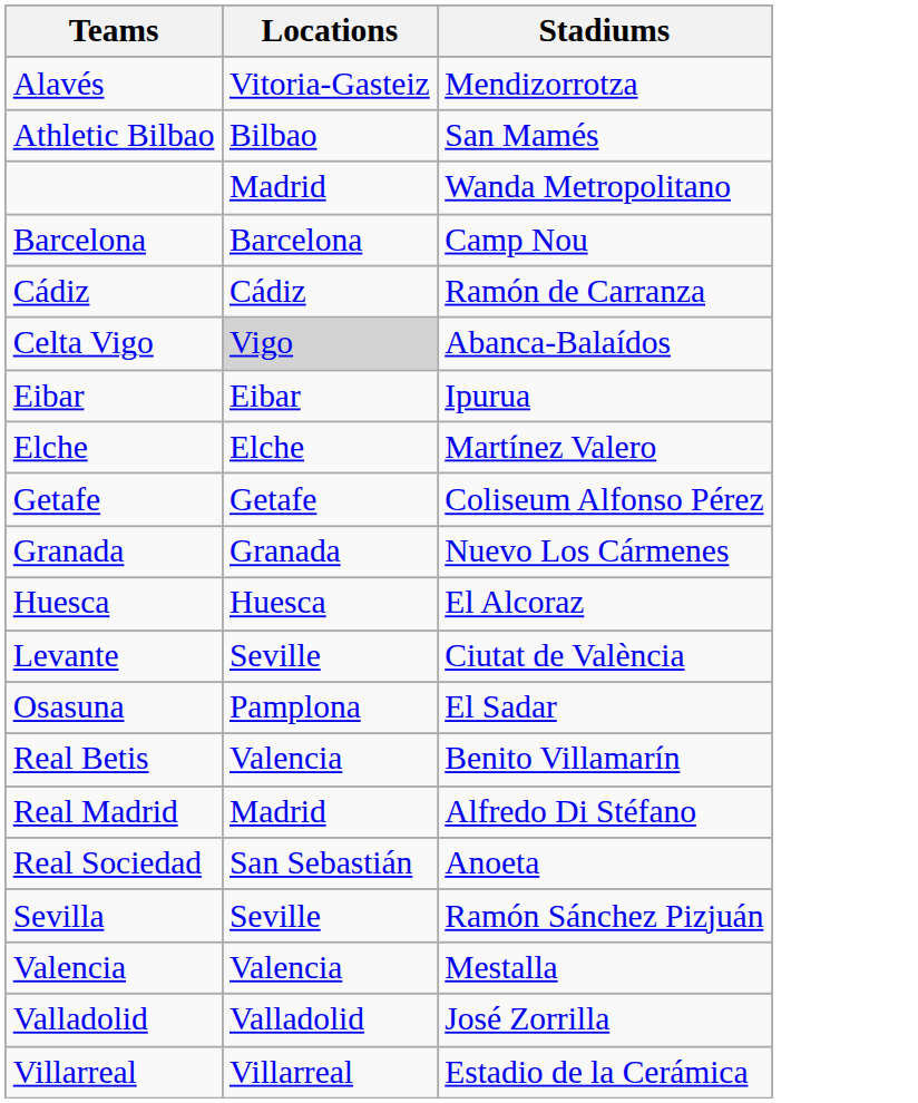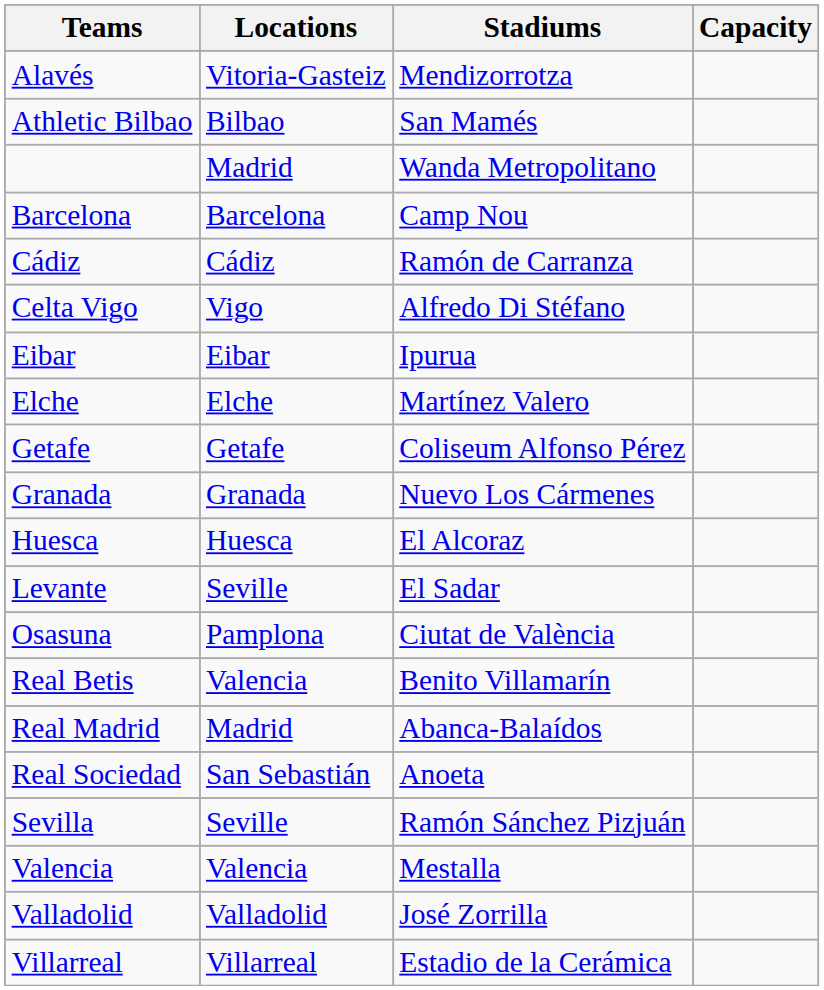 <table class="wikitable sortable" style="text-align: left;">
 <tr>
 <th>Teams</th>
 <th>Locations</th>
 <th>Stadiums</th>
+<th>Capacity</th>
 </tr>
 <tr>
 <td><a href='#'>Alavés</a></td>
 <td><a href='#'>Vitoria-Gasteiz</a></td>
 <td><a href='#'>Mendizorrotza</a></td>
+<td align="center"></td>
 </tr>
 <tr>
 <td><a href='#'>Athletic Bilbao</a></td>
 <td><a href='#'>Bilbao</a></td>
 <td><a href='#'>San Mamés</a></td>
+<td align="center"></td>
 </tr>
 <tr>
 <td></td>
 <td><a href='#'>Madrid</a></td>
 <td><a href='#'>Wanda Metropolitano</a></td>
+<td align="center"></td>
 </tr>
 <tr>
 <td><a href='#'>Barcelona</a></td>
 <td><a href='#'>Barcelona</a></td>
 <td><a href='#'>Camp Nou</a></td>
+<td align="center"></td>
 </tr>
 <tr>
 <td><a href='#'>Cádiz</a></td>
 <td><a href='#'>Cádiz</a></td>
 <td><a href='#'>Ramón de Carranza</a></td>
+<td align="center"></td>
 </tr>
 <tr>
 <td><a href='#'>Celta Vigo</a></td>
-<td style="background: lightgrey;"><a href='#'>Vigo</a></td>
-<td><a href='#'>Abanca-Balaídos</a></td>
+<td><a href='#'>Vigo</a></td>
+<td><a href='#'>Alfredo Di Stéfano</a></td>
+<td align="center"></td>
 </tr>
 <tr>
 <td><a href='#'>Eibar</a></td>
 <td><a href='#'>Eibar</a></td>
 <td><a href='#'>Ipurua</a></td>
+<td align="center"></td>
 </tr>
 <tr>
 <td><a href='#'>Elche</a></td>
 <td><a href='#'>Elche</a></td>
 <td><a href='#'>Martínez Valero</a></td>
+<td align=center></td>
 </tr>
 <tr>
 <td><a href='#'>Getafe</a></td>
 <td><a href='#'>Getafe</a></td>
 <td><a href='#'>Coliseum Alfonso Pérez</a></td>
+<td align="center"></td>
 </tr>
 <tr>
 <td><a href='#'>Granada</a></td>
 <td><a href='#'>Granada</a></td>
 <td><a href='#'>Nuevo Los Cármenes</a></td>
+<td align="center"></td>
 </tr>
 <tr>
 <td><a href='#'>Huesca</a></td>
 <td><a href='#'>Huesca</a></td>
 <td><a href='#'>El Alcoraz</a></td>
+<td align="center"></td>
 </tr>
 <tr>
 <td><a href='#'>Levante</a></td>
 <td><a href='#'>Seville</a></td>
-<td><a href='#'>Ciutat de València</a></td>
+<td><a href='#'>El Sadar</a></td>
+<td align="center"></td>
 </tr>
 <tr>
 <td><a href='#'>Osasuna</a></td>
 <td><a href='#'>Pamplona</a></td>
-<td><a href='#'>El Sadar</a></td>
+<td><a href='#'>Ciutat de València</a></td>
+<td align="center"></td>
 </tr>
 <tr>
 <td><a href='#'>Real Betis</a></td>
 <td><a href='#'>Valencia</a></td>
 <td><a href='#'>Benito Villamarín</a></td>
+<td align="center"></td>
 </tr>
 <tr>
 <td><a href='#'>Real Madrid</a></td>
 <td><a href='#'>Madrid</a></td>
-<td><a href='#'>Alfredo Di Stéfano</a></td>
+<td><a href='#'>Abanca-Balaídos</a></td>
+<td align=center></td>
 </tr>
 <tr>
 <td><a href='#'>Real Sociedad</a></td>
 <td><a href='#'>San Sebastián</a></td>
 <td><a href='#'>Anoeta</a></td>
+<td align="center"></td>
 </tr>
 <tr>
 <td><a href='#'>Sevilla</a></td>
 <td><a href='#'>Seville</a></td>
 <td><a href='#'>Ramón Sánchez Pizjuán</a></td>
+<td align="center"></td>
 </tr>
 <tr>
 <td><a href='#'>Valencia</a></td>
 <td><a href='#'>Valencia</a></td>
 <td><a href='#'>Mestalla</a></td>
+<td align="center"></td>
 </tr>
 <tr>
 <td><a href='#'>Valladolid</a></td>
 <td><a href='#'>Valladolid</a></td>
 <td><a href='#'>José Zorrilla</a></td>
+<td align="center"></td>
 </tr>
 <tr>
 <td><a href='#'>Villarreal</a></td>
 <td><a href='#'>Villarreal</a></td>
 <td><a href='#'>Estadio de la Cerámica</a></td>
+<td align="center"></td>
 </tr>
 </table>
